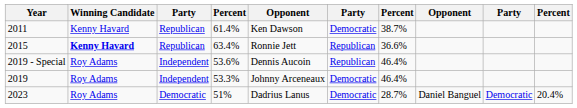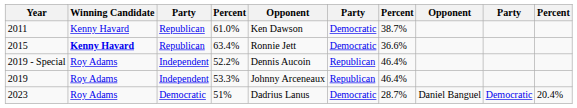 <table class="wikitable" style="margin:0.5em auto; font-size:95%;">
 <tr>
 <th>Year</th>
 <th>Winning Candidate</th>
 <th>Party</th>
 <th>Percent</th>
 <th>Opponent</th>
 <th>Party</th>
 <th>Percent</th>
 <th>Opponent</th>
 <th>Party</th>
 <th>Percent</th>
 </tr>
 <tr>
 <td>2011 </td>
 <td><a href='#'>Kenny Havard</a></td>
 <td><a href='#'>Republican</a></td>
-<td>61.4%</td>
+<td>61.0%</td>
 <td>Ken Dawson</td>
 <td><a href='#'>Democratic</a></td>
 <td>38.7%</td>
 <td></td>
 <td></td>
 <td></td>
 </tr>
 <tr>
 <td>2015</td>
 <td><strong><a href='#'>Kenny Havard</a></strong></td>
 <td><a href='#'>Republican</a></td>
 <td>63.4%</td>
 <td>Ronnie Jett</td>
-<td><a href='#'>Republican</a></td>
+<td><a href='#'>Democratic</a></td>
 <td>36.6%</td>
 <td></td>
 <td></td>
 <td></td>
 </tr>
 <tr>
 <td>2019 - Special</td>
 <td><a href='#'>Roy Adams</a></td>
 <td><a href='#'>Independent</a></td>
-<td>53.6%</td>
+<td>52.2%</td>
 <td>Dennis Aucoin</td>
 <td><a href='#'>Republican</a></td>
 <td>46.4%</td>
 <td></td>
 <td></td>
 <td></td>
 </tr>
 <tr>
 <td>2019</td>
 <td><a href='#'>Roy Adams</a></td>
 <td><a href='#'>Independent</a></td>
 <td>53.3%</td>
 <td>Johnny Arceneaux</td>
-<td><a href='#'>Democratic</a></td>
+<td><a href='#'>Republican</a></td>
 <td>46.4%</td>
 <td></td>
 <td></td>
 <td></td>
 </tr>
 <tr>
 <td>2023</td>
 <td><a href='#'>Roy Adams</a></td>
 <td><a href='#'>Democratic</a></td>
 <td>51%</td>
 <td>Dadrius Lanus</td>
 <td><a href='#'>Democratic</a></td>
 <td>28.7%</td>
 <td>Daniel Banguel</td>
 <td><a href='#'>Democratic</a></td>
 <td>20.4%</td>
 </tr>
 </table>
